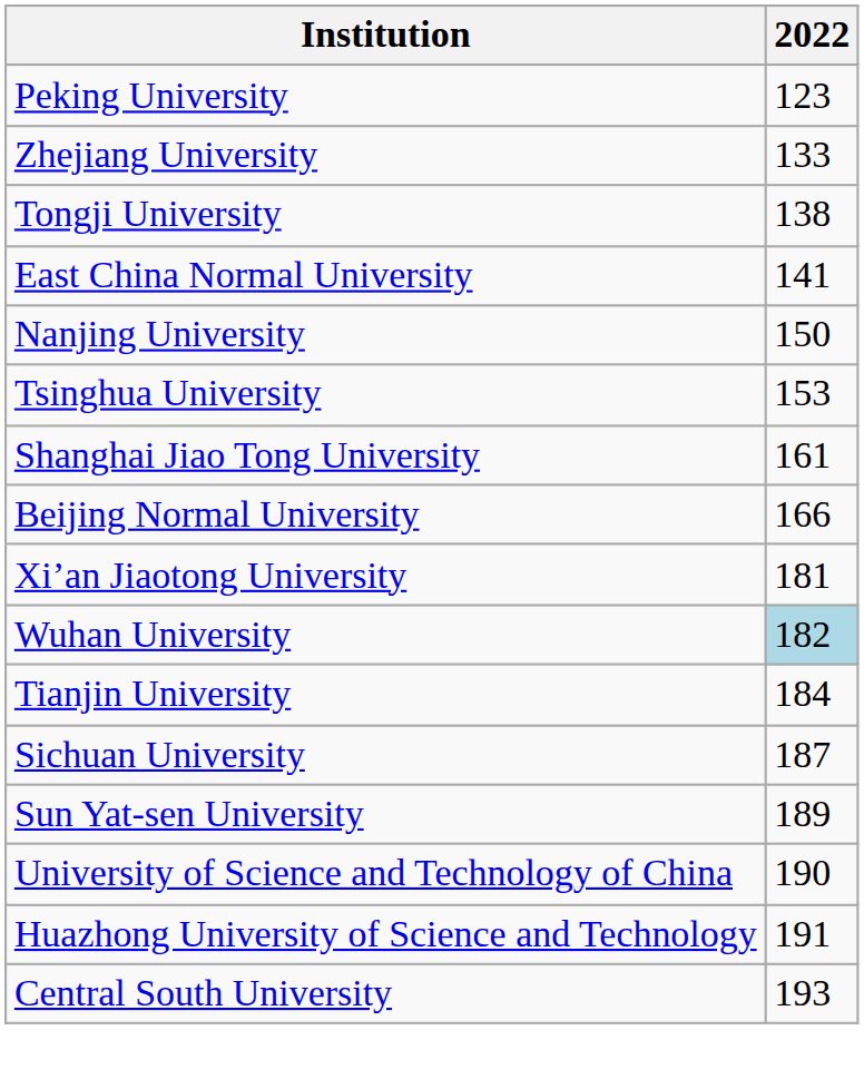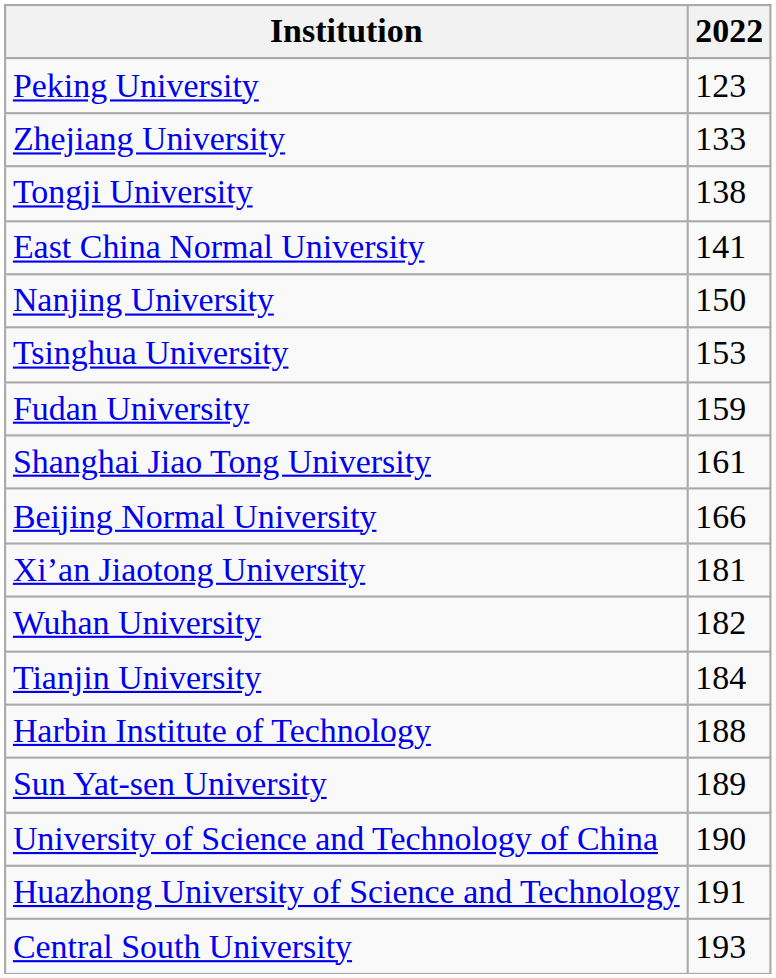 <table class="sortable wikitable" border="1">
 <tr>
 <th>Institution</th>
 <th>2022</th>
 </tr>
 <tr>
 <td><a href='#'>Peking University</a></td>
 <td>123</td>
 </tr>
 <tr>
 <td><a href='#'>Zhejiang University</a></td>
 <td>133</td>
 </tr>
 <tr>
 <td><a href='#'>Tongji University</a></td>
 <td>138</td>
 </tr>
 <tr>
 <td><a href='#'>East China Normal University</a></td>
 <td>141</td>
 </tr>
 <tr>
 <td><a href='#'>Nanjing University</a></td>
 <td>150</td>
 </tr>
 <tr>
 <td><a href='#'>Tsinghua University</a></td>
 <td>153</td>
 </tr>
 <tr>
+<td><a href='#'>Fudan University</a></td>
+<td>159</td>
+</tr>
+<tr>
 <td><a href='#'>Shanghai Jiao Tong University</a></td>
 <td>161</td>
 </tr>
 <tr>
 <td><a href='#'>Beijing Normal University</a></td>
 <td>166</td>
 </tr>
 <tr>
 <td><a href='#'>Xi’an Jiaotong University</a></td>
 <td>181</td>
 </tr>
 <tr>
 <td><a href='#'>Wuhan University</a></td>
-<td style="background: lightblue;">182</td>
+<td>182</td>
 </tr>
 <tr>
 <td><a href='#'>Tianjin University</a></td>
 <td>184</td>
 </tr>
 <tr>
-<td><a href='#'>Sichuan University</a></td>
-<td>187</td>
+<td><a href='#'>Harbin Institute of Technology</a></td>
+<td>188</td>
 </tr>
 <tr>
 <td><a href='#'>Sun Yat-sen University</a></td>
 <td>189</td>
 </tr>
 <tr>
 <td><a href='#'>University of Science and Technology of China</a></td>
 <td>190</td>
 </tr>
 <tr>
 <td><a href='#'>Huazhong University of Science and Technology</a></td>
 <td>191</td>
 </tr>
 <tr>
 <td><a href='#'>Central South University</a></td>
 <td>193</td>
 </tr>
 </table>
